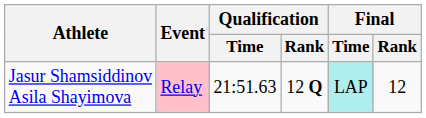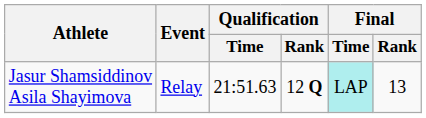 <table class="wikitable" style="font-size:90%">
 <tr>
 <th rowspan=2>Athlete</th>
 <th rowspan=2>Event</th>
 <th colspan=2>Qualification</th>
 <th colspan=2>Final</th>
 </tr>
 <tr style="font-size:95%">
 <th>Time</th>
 <th>Rank</th>
 <th>Time</th>
 <th>Rank</th>
 </tr>
 <tr align=center>
 <td align=left><a href='#'>Jasur Shamsiddinov</a><br><a href='#'>Asila Shayimova</a></td>
-<td align=left style="background: pink;"><a href='#'>Relay</a></td>
+<td align=left><a href='#'>Relay</a></td>
 <td>21:51.63</td>
 <td>12 <strong>Q</strong></td>
 <td style="background: paleturquoise;">LAP</td>
-<td>12</td>
+<td>13</td>
 </tr>
 </table>
